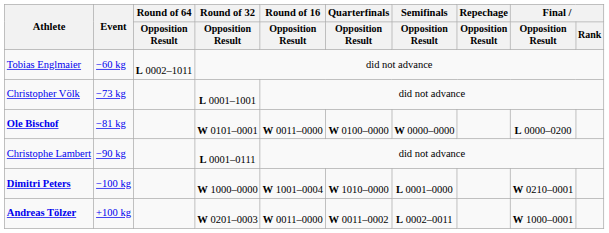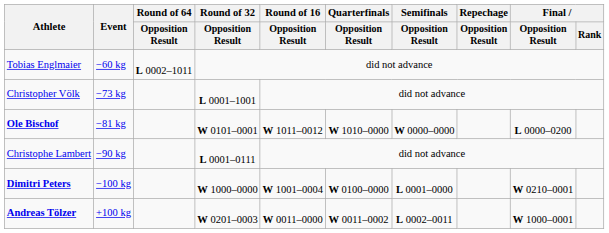 <table class="wikitable" style="font-size:90%">
 <tr>
 <th rowspan=2>Athlete</th>
 <th rowspan=2>Event</th>
 <th>Round of 64</th>
 <th>Round of 32</th>
 <th>Round of 16</th>
 <th>Quarterfinals</th>
 <th>Semifinals</th>
 <th>Repechage</th>
 <th colspan=2>Final / </th>
 </tr>
 <tr style="font-size:95%">
 <th>Opposition<br>Result</th>
 <th>Opposition<br>Result</th>
 <th>Opposition<br>Result</th>
 <th>Opposition<br>Result</th>
 <th>Opposition<br>Result</th>
 <th>Opposition<br>Result</th>
 <th>Opposition<br>Result</th>
 <th>Rank</th>
 </tr>
 <tr align=center>
 <td align=left><a href='#'>Tobias Englmaier</a></td>
 <td align=left><a href='#'>−60 kg</a></td>
 <td><br><strong>L</strong> 0002–1011</td>
 <td colspan=7>did not advance</td>
 </tr>
 <tr align=center>
 <td align=left><a href='#'>Christopher Völk</a></td>
 <td align=left><a href='#'>−73 kg</a></td>
 <td></td>
 <td><br><strong>L</strong> 0001–1001</td>
 <td colspan=6>did not advance</td>
 </tr>
 <tr align=center>
 <td align=left><strong><a href='#'>Ole Bischof</a></strong></td>
 <td align=left><a href='#'>−81 kg</a></td>
 <td></td>
 <td><br><strong>W</strong> 0101–0001</td>
-<td><br><strong>W</strong> 0011–0000</td>
-<td><br><strong>W</strong> 0100–0000</td>
+<td><br><strong>W</strong> 1011–0012</td>
+<td><br><strong>W</strong> 1010–0000</td>
 <td><br><strong>W</strong> 0000–0000 </td>
 <td></td>
 <td><br><strong>L</strong> 0000–0200</td>
 <td></td>
 </tr>
 <tr align=center>
 <td align=left><a href='#'>Christophe Lambert</a></td>
 <td align=left><a href='#'>−90 kg</a></td>
 <td></td>
 <td><br><strong>L</strong> 0001–0111</td>
 <td colspan=6>did not advance</td>
 </tr>
 <tr align=center>
 <td align=left><strong><a href='#'>Dimitri Peters</a></strong></td>
 <td align=left><a href='#'>−100 kg</a></td>
 <td></td>
 <td><br><strong>W</strong> 1000–0000</td>
 <td><br><strong>W</strong> 1001–0004</td>
-<td><br><strong>W</strong> 1010–0000</td>
+<td><br><strong>W</strong> 0100–0000</td>
 <td><br><strong>L</strong> 0001–0000 </td>
 <td></td>
 <td><br><strong>W</strong> 0210–0001</td>
 <td></td>
 </tr>
 <tr align=center>
 <td align=left><strong><a href='#'>Andreas Tölzer</a></strong></td>
 <td align=left><a href='#'>+100 kg</a></td>
 <td></td>
 <td><br><strong>W</strong> 0201–0003</td>
 <td><br><strong>W</strong> 0011–0000</td>
 <td><br><strong>W</strong> 0011–0002</td>
 <td><br><strong>L</strong> 0002–0011</td>
 <td></td>
 <td><br><strong>W</strong> 1000–0001</td>
 <td></td>
 </tr>
 </table>
